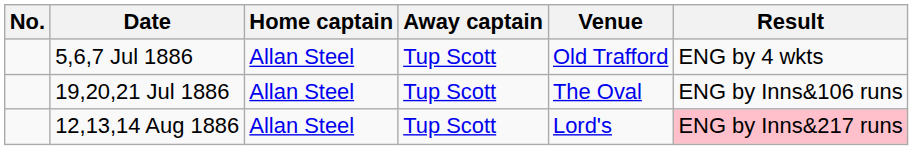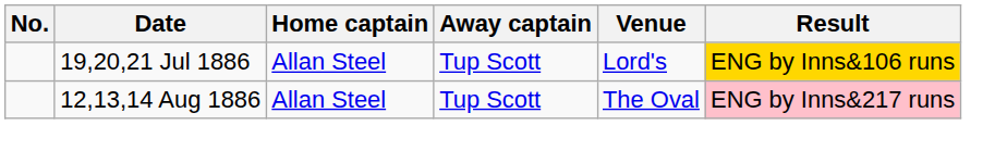 <table class="wikitable">
 <tr style="background:#efefef;">
 <th>No.</th>
 <th>Date</th>
 <th>Home captain</th>
 <th>Away captain</th>
 <th>Venue</th>
 <th>Result</th>
 </tr>
 <tr>
 <td></td>
-<td>5,6,7 Jul 1886</td>
-<td><a href='#'>Allan Steel</a></td>
-<td><a href='#'>Tup Scott</a></td>
-<td><a href='#'>Old Trafford</a></td>
-<td>ENG by 4 wkts</td>
-</tr>
-<tr>
-<td></td>
 <td>19,20,21 Jul 1886</td>
 <td><a href='#'>Allan Steel</a></td>
 <td><a href='#'>Tup Scott</a></td>
-<td><a href='#'>The Oval</a></td>
-<td>ENG by Inns&106 runs</td>
+<td><a href='#'>Lord's</a></td>
+<td style="background: gold;">ENG by Inns&106 runs</td>
 </tr>
 <tr>
 <td></td>
 <td>12,13,14 Aug 1886</td>
 <td><a href='#'>Allan Steel</a></td>
 <td><a href='#'>Tup Scott</a></td>
-<td><a href='#'>Lord's</a></td>
+<td><a href='#'>The Oval</a></td>
 <td style="background: pink;">ENG by Inns&217 runs</td>
 </tr>
 </table>
